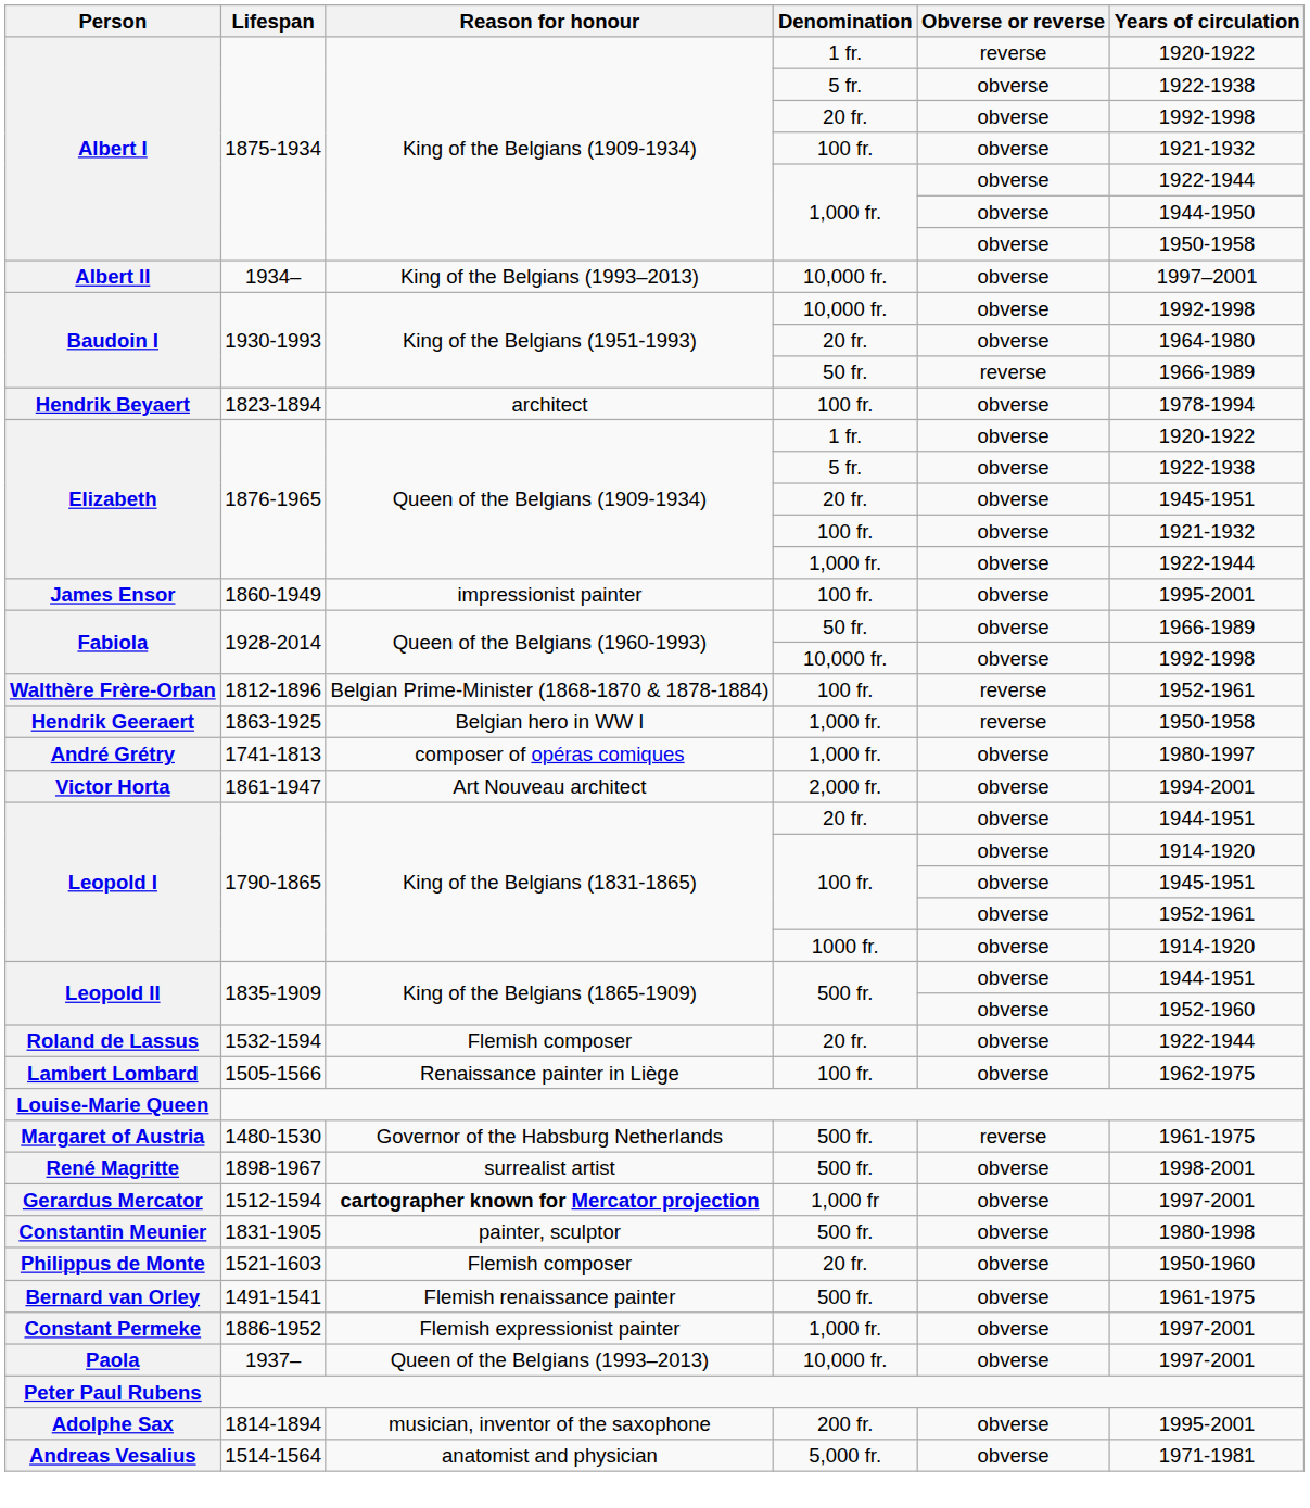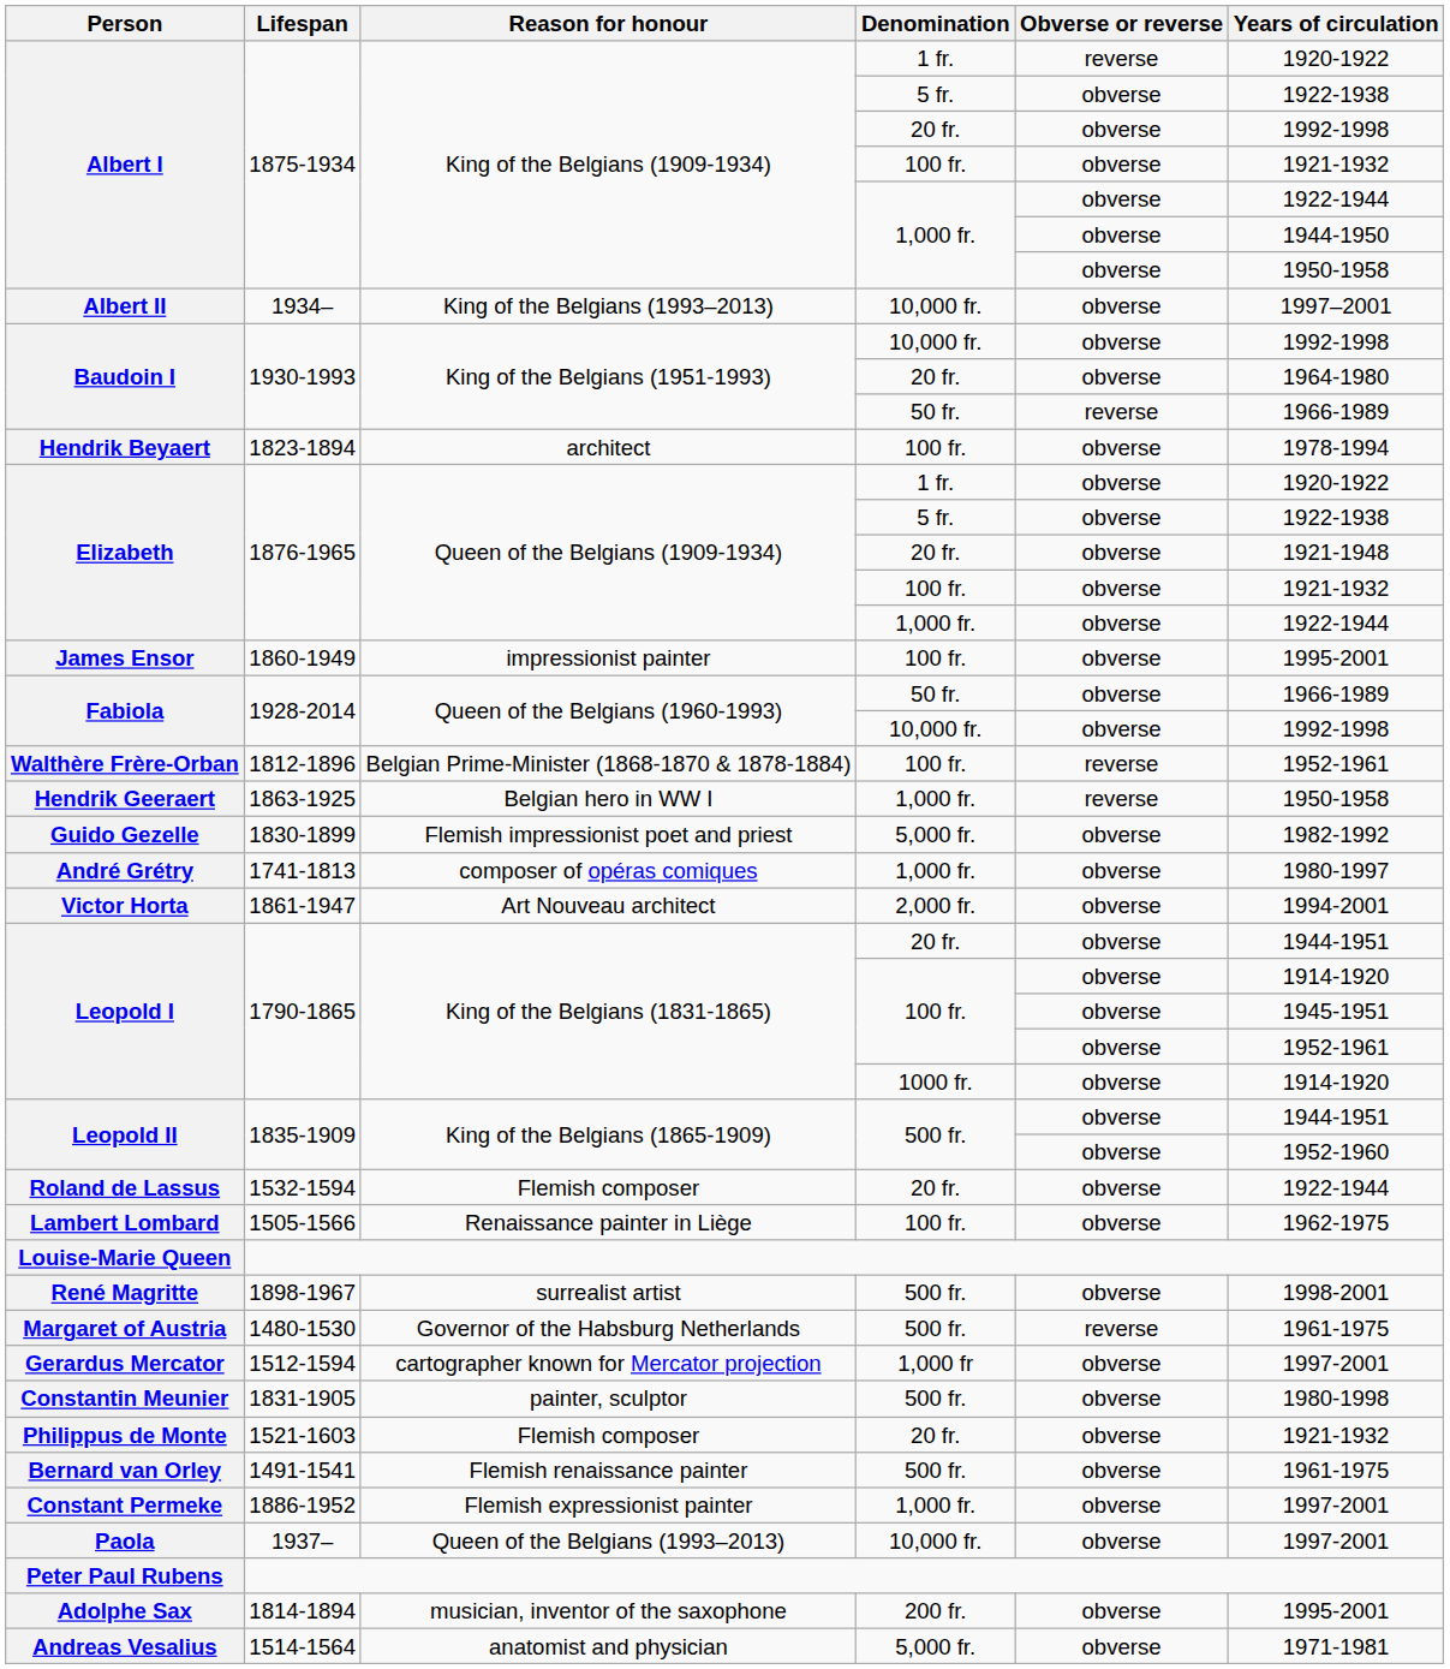 <table class="wikitable" style="font-size:95%; text-align:center;">
 <tr>
 <th>Person</th>
 <th>Lifespan</th>
 <th>Reason for honour</th>
 <th>Denomination</th>
 <th>Obverse or reverse</th>
 <th>Years of circulation</th>
 </tr>
 <tr>
 <th rowspan="7"><a href='#'>Albert I</a></th>
 <td rowspan="7">1875-1934</td>
 <td rowspan="7">King of the Belgians (1909-1934)</td>
 <td>1 fr.</td>
 <td>reverse</td>
 <td>1920-1922</td>
 </tr>
 <tr>
 <td>5 fr.</td>
 <td>obverse</td>
 <td>1922-1938</td>
 </tr>
 <tr>
 <td>20 fr.</td>
 <td>obverse</td>
 <td>1992-1998</td>
 </tr>
 <tr>
 <td>100 fr.</td>
 <td>obverse</td>
 <td>1921-1932</td>
 </tr>
 <tr>
 <td rowspan="3">1,000 fr.</td>
 <td>obverse</td>
 <td>1922-1944</td>
 </tr>
 <tr>
 <td>obverse</td>
 <td>1944-1950</td>
 </tr>
 <tr>
 <td>obverse</td>
 <td>1950-1958</td>
 </tr>
 <tr>
 <th><a href='#'>Albert II</a></th>
 <td>1934–</td>
 <td>King of the Belgians (1993–2013)</td>
 <td>10,000 fr.</td>
 <td>obverse</td>
 <td>1997–2001</td>
 </tr>
 <tr>
 <th rowspan="3"><a href='#'>Baudoin I</a></th>
 <td rowspan="3">1930-1993</td>
 <td rowspan="3">King of the Belgians (1951-1993)</td>
 <td>10,000 fr.</td>
 <td>obverse</td>
 <td>1992-1998</td>
 </tr>
 <tr>
 <td>20 fr.</td>
 <td>obverse</td>
 <td>1964-1980</td>
 </tr>
 <tr>
 <td>50 fr.</td>
 <td>reverse</td>
 <td>1966-1989</td>
 </tr>
 <tr>
 <th><a href='#'>Hendrik Beyaert</a></th>
 <td>1823-1894</td>
 <td>architect</td>
 <td>100 fr.</td>
 <td>obverse</td>
 <td>1978-1994</td>
 </tr>
 <tr>
 <th rowspan="5"><a href='#'>Elizabeth</a></th>
 <td rowspan="5">1876-1965</td>
 <td rowspan="5">Queen of the Belgians (1909-1934)</td>
 <td>1 fr.</td>
 <td>obverse</td>
 <td>1920-1922</td>
 </tr>
 <tr>
 <td>5 fr.</td>
 <td>obverse</td>
 <td>1922-1938</td>
 </tr>
 <tr>
 <td>20 fr.</td>
 <td>obverse</td>
-<td>1945-1951</td>
+<td>1921-1948</td>
 </tr>
 <tr>
 <td>100 fr.</td>
 <td>obverse</td>
 <td>1921-1932</td>
 </tr>
 <tr>
 <td>1,000 fr.</td>
 <td>obverse</td>
 <td>1922-1944</td>
 </tr>
 <tr>
 <th><a href='#'>James Ensor</a></th>
 <td>1860-1949</td>
 <td>impressionist painter</td>
 <td>100 fr.</td>
 <td>obverse</td>
 <td>1995-2001</td>
 </tr>
 <tr>
 <th rowspan="2"><a href='#'>Fabiola</a></th>
 <td rowspan="2">1928-2014</td>
 <td rowspan="2">Queen of the Belgians (1960-1993)</td>
 <td>50 fr.</td>
 <td>obverse</td>
 <td>1966-1989</td>
 </tr>
 <tr>
 <td>10,000 fr.</td>
 <td>obverse</td>
 <td>1992-1998</td>
 </tr>
 <tr>
 <th><a href='#'>Walthère Frère-Orban</a></th>
 <td>1812-1896</td>
 <td>Belgian Prime-Minister (1868-1870 & 1878-1884)</td>
 <td>100 fr.</td>
 <td>reverse</td>
 <td>1952-1961</td>
 </tr>
 <tr>
 <th><a href='#'>Hendrik Geeraert</a></th>
 <td>1863-1925</td>
 <td>Belgian hero in WW I</td>
 <td>1,000 fr.</td>
 <td>reverse</td>
 <td>1950-1958</td>
+</tr>
+<tr>
+<th><a href='#'>Guido Gezelle</a></th>
+<td>1830-1899</td>
+<td>Flemish impressionist poet and priest</td>
+<td>5,000 fr.</td>
+<td>obverse</td>
+<td>1982-1992</td>
 </tr>
 <tr>
 <th><a href='#'>André Grétry</a></th>
 <td>1741-1813</td>
 <td>composer of <a href='#'>opéras comiques</a></td>
 <td>1,000 fr.</td>
 <td>obverse</td>
 <td>1980-1997</td>
 </tr>
 <tr>
 <th><a href='#'>Victor Horta</a></th>
 <td>1861-1947</td>
 <td>Art Nouveau architect</td>
 <td>2,000 fr.</td>
 <td>obverse</td>
 <td>1994-2001</td>
 </tr>
 <tr>
 <th rowspan="5"><a href='#'>Leopold I</a></th>
 <td rowspan="5">1790-1865</td>
 <td rowspan="5">King of the Belgians (1831-1865)</td>
 <td>20 fr.</td>
 <td>obverse</td>
 <td>1944-1951</td>
 </tr>
 <tr>
 <td rowspan="3">100 fr.</td>
 <td>obverse</td>
 <td>1914-1920</td>
 </tr>
 <tr>
 <td>obverse</td>
 <td>1945-1951</td>
 </tr>
 <tr>
 <td>obverse</td>
 <td>1952-1961</td>
 </tr>
 <tr>
 <td>1000 fr.</td>
 <td>obverse</td>
 <td>1914-1920</td>
 </tr>
 <tr>
 <th rowspan="2"><a href='#'>Leopold II</a></th>
 <td rowspan="2">1835-1909</td>
 <td rowspan="2">King of the Belgians (1865-1909)</td>
 <td rowspan="2">500 fr.</td>
 <td>obverse</td>
 <td>1944-1951</td>
 </tr>
 <tr>
 <td>obverse</td>
 <td>1952-1960</td>
 </tr>
 <tr>
 <th><a href='#'>Roland de Lassus</a></th>
 <td>1532-1594</td>
 <td>Flemish composer</td>
 <td>20 fr.</td>
 <td>obverse</td>
 <td>1922-1944</td>
 </tr>
 <tr>
 <th><a href='#'>Lambert Lombard</a></th>
 <td>1505-1566</td>
 <td>Renaissance painter in Liège</td>
 <td>100 fr.</td>
 <td>obverse</td>
 <td>1962-1975</td>
 </tr>
 <tr>
 <th><a href='#'>Louise-Marie Queen</a></th>
 </tr>
 <tr>
+<th><a href='#'>René Magritte</a></th>
+<td>1898-1967</td>
+<td>surrealist artist</td>
+<td>500 fr.</td>
+<td>obverse</td>
+<td>1998-2001</td>
+</tr>
+<tr>
 <th><a href='#'>Margaret of Austria</a></th>
 <td>1480-1530</td>
 <td>Governor of the Habsburg Netherlands</td>
 <td>500 fr.</td>
 <td>reverse</td>
 <td>1961-1975</td>
 </tr>
 <tr>
-<th><a href='#'>René Magritte</a></th>
-<td>1898-1967</td>
-<td>surrealist artist</td>
-<td>500 fr.</td>
-<td>obverse</td>
-<td>1998-2001</td>
-</tr>
-<tr>
 <th><a href='#'>Gerardus Mercator</a></th>
 <td>1512-1594</td>
-<td><strong>cartographer known for <a href='#'>Mercator projection</a></strong></td>
+<td>cartographer known for <a href='#'>Mercator projection</a></td>
 <td>1,000 fr</td>
 <td>obverse</td>
 <td>1997-2001</td>
 </tr>
 <tr>
 <th><a href='#'>Constantin Meunier</a></th>
 <td>1831-1905</td>
 <td>painter, sculptor</td>
 <td>500 fr.</td>
 <td>obverse</td>
 <td>1980-1998</td>
 </tr>
 <tr>
 <th><a href='#'>Philippus de Monte</a></th>
 <td>1521-1603</td>
 <td>Flemish composer</td>
 <td>20 fr.</td>
 <td>obverse</td>
-<td>1950-1960</td>
+<td>1921-1932</td>
 </tr>
 <tr>
 <th><a href='#'>Bernard van Orley</a></th>
 <td>1491-1541</td>
 <td>Flemish renaissance painter</td>
 <td>500 fr.</td>
 <td>obverse</td>
 <td>1961-1975</td>
 </tr>
 <tr>
 <th><a href='#'>Constant Permeke</a></th>
 <td>1886-1952</td>
 <td>Flemish expressionist painter</td>
 <td>1,000 fr.</td>
 <td>obverse</td>
 <td>1997-2001</td>
 </tr>
 <tr>
 <th><a href='#'>Paola</a></th>
 <td>1937–</td>
 <td>Queen of the Belgians (1993–2013)</td>
 <td>10,000 fr.</td>
 <td>obverse</td>
 <td>1997-2001</td>
 </tr>
 <tr>
 <th><a href='#'>Peter Paul Rubens</a></th>
 </tr>
 <tr>
 <th><a href='#'>Adolphe Sax</a></th>
 <td>1814-1894</td>
 <td>musician, inventor of the saxophone</td>
 <td>200 fr.</td>
 <td>obverse</td>
 <td>1995-2001</td>
 </tr>
 <tr>
 <th><a href='#'>Andreas Vesalius</a></th>
 <td>1514-1564</td>
 <td>anatomist and physician</td>
 <td>5,000 fr.</td>
 <td>obverse</td>
 <td>1971-1981</td>
 </tr>
 </table>
